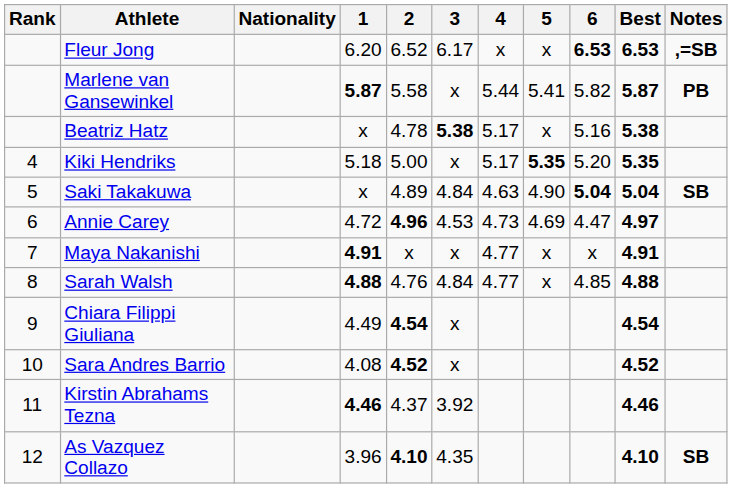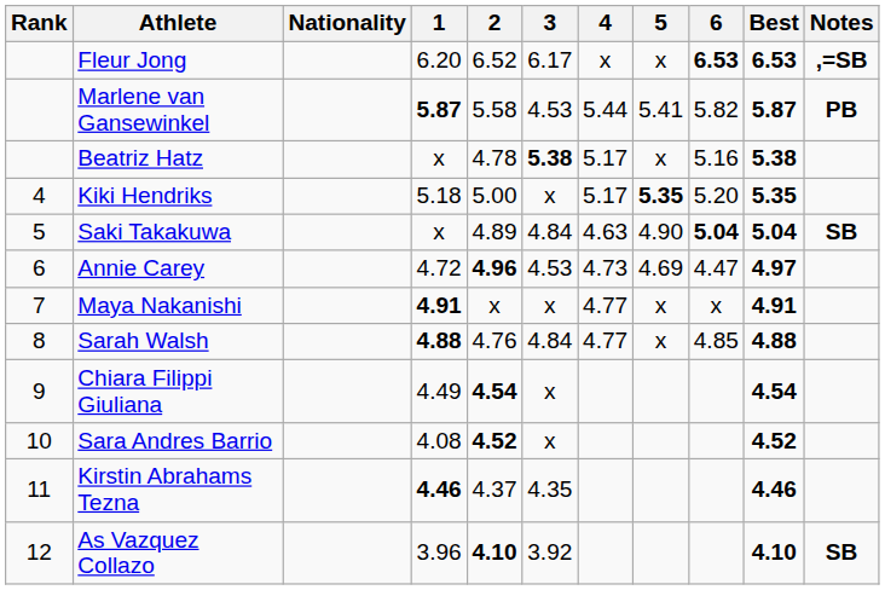 <table class="wikitable sortable" style="text-align:center">
 <tr>
 <th>Rank</th>
 <th>Athlete</th>
 <th>Nationality</th>
 <th>1</th>
 <th>2</th>
 <th>3</th>
 <th>4</th>
 <th>5</th>
 <th>6</th>
 <th>Best</th>
 <th>Notes</th>
 </tr>
 <tr>
 <td></td>
 <td align=left><a href='#'>Fleur Jong</a></td>
 <td align=left></td>
 <td>6.20</td>
 <td>6.52</td>
 <td>6.17</td>
 <td>x</td>
 <td>x</td>
 <td><strong>6.53</strong></td>
 <td><strong>6.53</strong></td>
 <td><strong>,=SB</strong></td>
 </tr>
 <tr>
 <td></td>
 <td align=left><a href='#'>Marlene van Gansewinkel </a></td>
 <td align=left></td>
 <td><strong>5.87</strong></td>
 <td>5.58</td>
-<td>x</td>
+<td>4.53</td>
 <td>5.44</td>
 <td>5.41</td>
 <td>5.82</td>
 <td><strong>5.87</strong></td>
 <td><strong>PB</strong></td>
 </tr>
 <tr>
 <td></td>
 <td align=left><a href='#'>Beatriz Hatz</a></td>
 <td align=left></td>
 <td>x</td>
 <td>4.78</td>
 <td><strong>5.38</strong></td>
 <td>5.17</td>
 <td>x</td>
 <td>5.16</td>
 <td><strong>5.38</strong></td>
 <td></td>
 </tr>
 <tr>
 <td>4</td>
 <td align=left><a href='#'>Kiki Hendriks</a></td>
 <td align=left></td>
 <td>5.18</td>
 <td>5.00</td>
 <td>x</td>
 <td>5.17</td>
 <td><strong>5.35</strong></td>
 <td>5.20</td>
 <td><strong>5.35</strong></td>
 <td></td>
 </tr>
 <tr>
 <td>5</td>
 <td align=left><a href='#'>Saki Takakuwa</a></td>
 <td align=left></td>
 <td>x</td>
 <td>4.89</td>
 <td>4.84</td>
 <td>4.63</td>
 <td>4.90</td>
 <td><strong>5.04</strong></td>
 <td><strong>5.04</strong></td>
 <td><strong>SB</strong></td>
 </tr>
 <tr>
 <td>6</td>
 <td align=left><a href='#'>Annie Carey</a></td>
 <td align=left></td>
 <td>4.72</td>
 <td><strong>4.96</strong></td>
 <td>4.53</td>
 <td>4.73</td>
 <td>4.69</td>
 <td>4.47</td>
 <td><strong>4.97</strong></td>
 <td><strong></strong></td>
 </tr>
 <tr>
 <td>7</td>
 <td align=left><a href='#'>Maya Nakanishi</a></td>
 <td align=left></td>
 <td><strong>4.91</strong></td>
 <td>x</td>
 <td>x</td>
 <td>4.77</td>
 <td>x</td>
 <td>x</td>
 <td><strong>4.91</strong></td>
 <td></td>
 </tr>
 <tr>
 <td>8</td>
 <td align=left><a href='#'>Sarah Walsh</a></td>
 <td align=left></td>
 <td><strong>4.88</strong></td>
 <td>4.76</td>
 <td>4.84</td>
 <td>4.77</td>
 <td>x</td>
 <td>4.85</td>
 <td><strong>4.88</strong></td>
 <td></td>
 </tr>
 <tr>
 <td>9</td>
 <td align=left><a href='#'>Chiara Filippi Giuliana</a></td>
 <td align=left></td>
 <td>4.49</td>
 <td><strong>4.54</strong></td>
 <td>x</td>
 <td></td>
 <td></td>
 <td></td>
 <td><strong>4.54</strong></td>
 <td></td>
 </tr>
 <tr>
 <td>10</td>
 <td align=left><a href='#'>Sara Andres Barrio </a></td>
 <td align=left></td>
 <td>4.08</td>
 <td><strong>4.52</strong></td>
 <td>x</td>
 <td></td>
 <td></td>
 <td></td>
 <td><strong>4.52</strong></td>
 <td></td>
 </tr>
 <tr>
 <td>11</td>
 <td align=left><a href='#'>Kirstin Abrahams Tezna </a></td>
 <td align=left></td>
 <td><strong>4.46</strong></td>
 <td>4.37</td>
-<td>3.92</td>
+<td>4.35</td>
 <td></td>
 <td></td>
 <td></td>
 <td><strong>4.46</strong></td>
 <td><strong></strong></td>
 </tr>
 <tr>
 <td>12</td>
 <td align=left><a href='#'>As Vazquez Collazo </a></td>
 <td align=left></td>
 <td>3.96</td>
 <td><strong>4.10</strong></td>
-<td>4.35</td>
+<td>3.92</td>
 <td></td>
 <td></td>
 <td></td>
 <td><strong>4.10</strong></td>
 <td><strong>SB</strong></td>
 </tr>
 </table>
